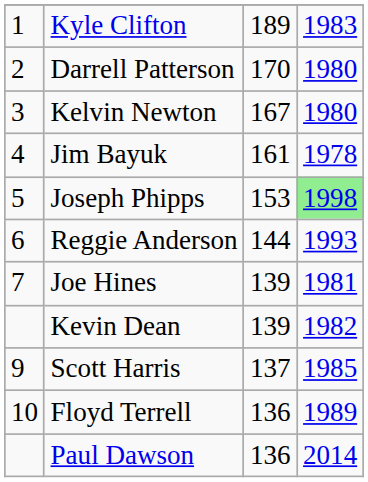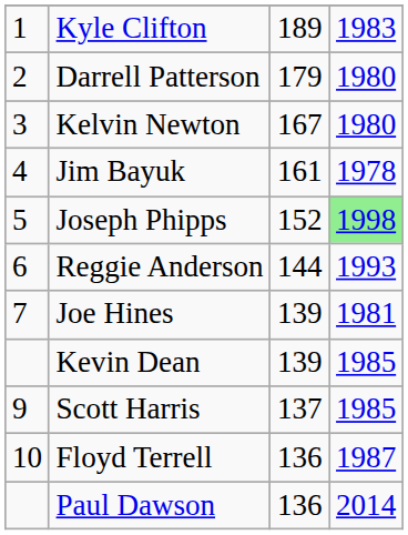 <table class="wikitable">
 <tr>
 </tr>
 <tr>
 <td>1</td>
 <td><a href='#'>Kyle Clifton</a></td>
 <td>189</td>
 <td><a href='#'>1983</a></td>
 </tr>
 <tr>
 <td>2</td>
 <td>Darrell Patterson</td>
-<td>170</td>
+<td>179</td>
 <td><a href='#'>1980</a></td>
 </tr>
 <tr>
 <td>3</td>
 <td>Kelvin Newton</td>
 <td>167</td>
 <td><a href='#'>1980</a></td>
 </tr>
 <tr>
 <td>4</td>
 <td>Jim Bayuk</td>
 <td>161</td>
 <td><a href='#'>1978</a></td>
 </tr>
 <tr>
 <td>5</td>
 <td>Joseph Phipps</td>
-<td>153</td>
+<td>152</td>
 <td style="background: lightgreen;"><a href='#'>1998</a></td>
 </tr>
 <tr>
 <td>6</td>
 <td>Reggie Anderson</td>
 <td>144</td>
 <td><a href='#'>1993</a></td>
 </tr>
 <tr>
 <td>7</td>
 <td>Joe Hines</td>
 <td>139</td>
 <td><a href='#'>1981</a></td>
 </tr>
 <tr>
 <td></td>
 <td>Kevin Dean</td>
 <td>139</td>
-<td><a href='#'>1982</a></td>
+<td><a href='#'>1985</a></td>
 </tr>
 <tr>
 <td>9</td>
 <td>Scott Harris</td>
 <td>137</td>
 <td><a href='#'>1985</a></td>
 </tr>
 <tr>
 <td>10</td>
 <td>Floyd Terrell</td>
 <td>136</td>
-<td><a href='#'>1989</a></td>
+<td><a href='#'>1987</a></td>
 </tr>
 <tr>
 <td></td>
 <td><a href='#'>Paul Dawson</a></td>
 <td>136</td>
 <td><a href='#'>2014</a></td>
 </tr>
 </table>
